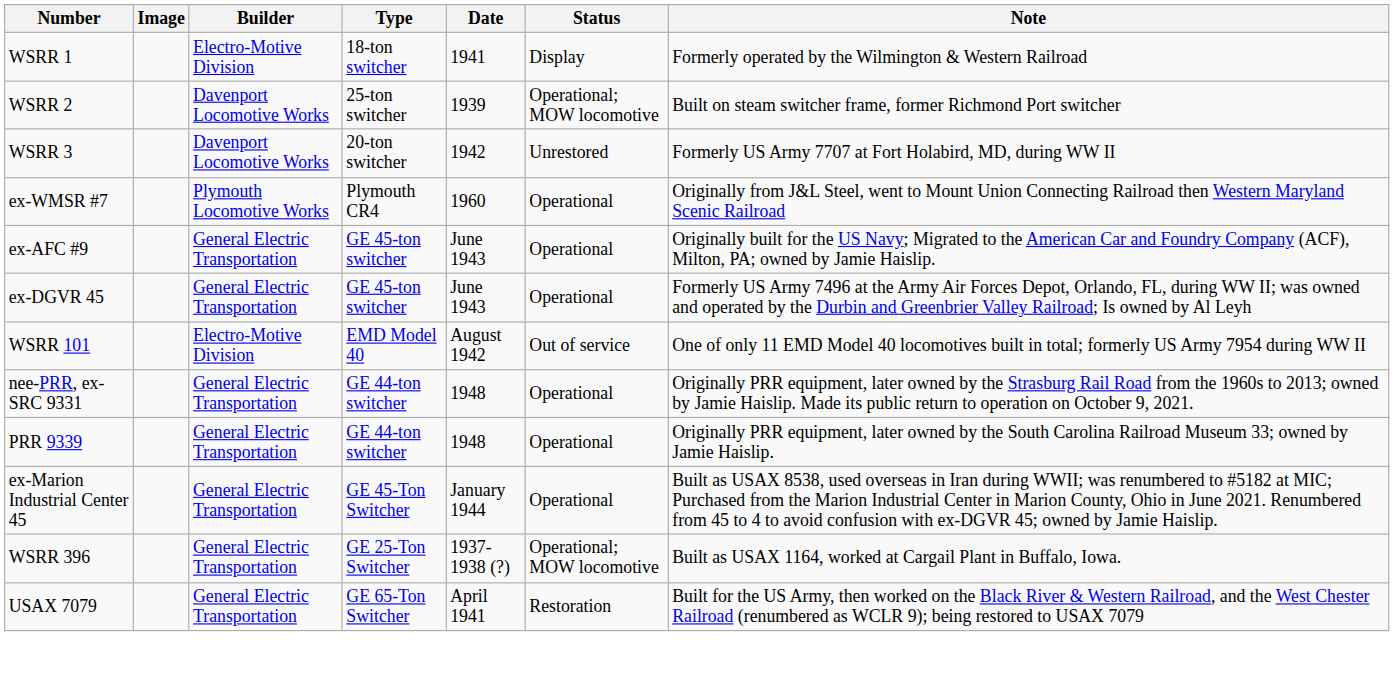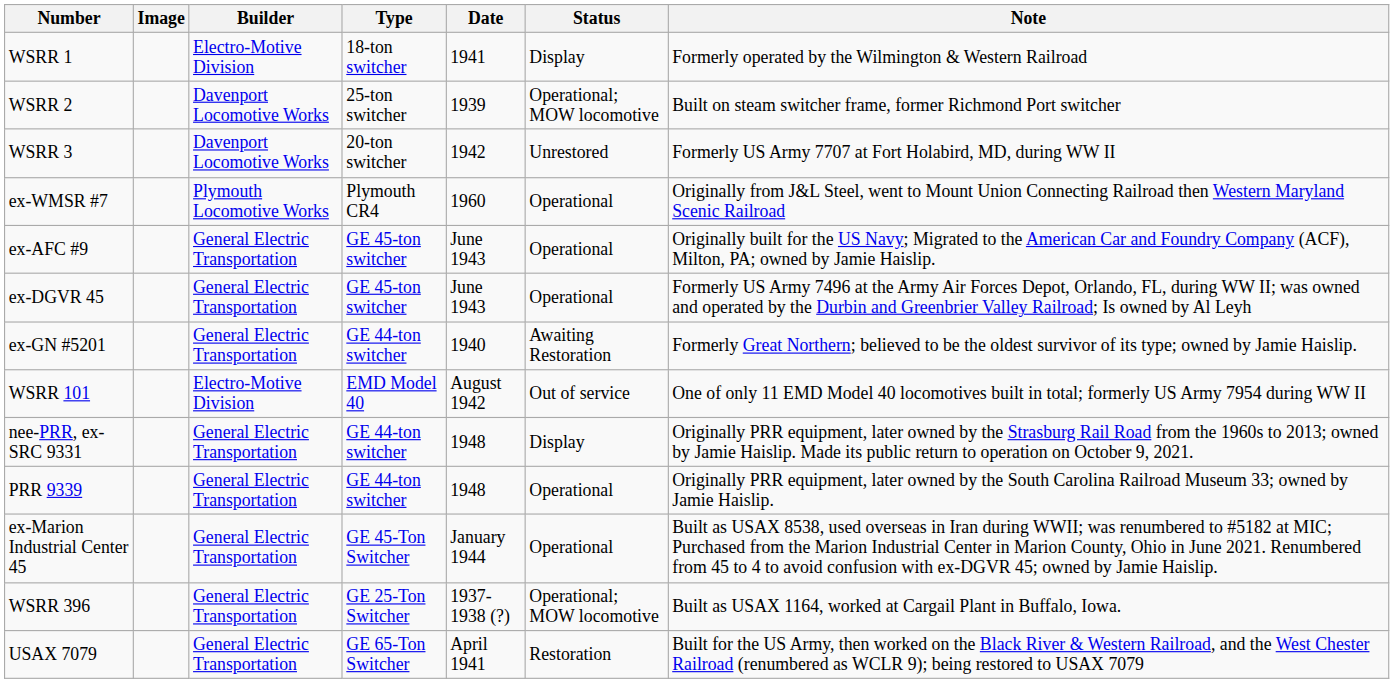 <table class="wikitable">
 <tr>
 <th>Number</th>
 <th>Image</th>
 <th>Builder</th>
 <th>Type</th>
 <th>Date</th>
 <th>Status</th>
 <th>Note</th>
 </tr>
 <tr>
 <td>WSRR 1</td>
 <td></td>
 <td><a href='#'>Electro-Motive Division</a></td>
 <td>18-ton <a href='#'>switcher</a></td>
 <td>1941</td>
 <td>Display</td>
 <td>Formerly operated by the Wilmington & Western Railroad</td>
 </tr>
 <tr>
 <td>WSRR 2</td>
 <td></td>
 <td><a href='#'>Davenport Locomotive Works</a></td>
 <td>25-ton switcher</td>
 <td>1939</td>
 <td>Operational; MOW locomotive</td>
 <td>Built on steam switcher frame, former Richmond Port switcher</td>
 </tr>
 <tr>
 <td>WSRR 3</td>
 <td></td>
 <td><a href='#'>Davenport Locomotive Works</a></td>
 <td>20-ton switcher</td>
 <td>1942</td>
 <td>Unrestored</td>
 <td>Formerly US Army 7707 at Fort Holabird, MD, during WW II</td>
 </tr>
 <tr>
 <td>ex-WMSR #7</td>
 <td></td>
 <td><a href='#'>Plymouth Locomotive Works</a></td>
 <td>Plymouth CR4</td>
 <td>1960</td>
 <td>Operational</td>
 <td>Originally from J&L Steel, went to Mount Union Connecting Railroad then <a href='#'>Western Maryland Scenic Railroad</a></td>
 </tr>
 <tr>
 <td>ex-AFC #9</td>
 <td></td>
 <td><a href='#'>General Electric Transportation</a></td>
 <td><a href='#'>GE 45-ton switcher</a></td>
 <td>June 1943</td>
 <td>Operational</td>
 <td>Originally built for the <a href='#'>US Navy</a>; Migrated to the <a href='#'>American Car and Foundry Company</a> (ACF), Milton, PA; owned by Jamie Haislip.</td>
 </tr>
 <tr>
 <td>ex-DGVR 45</td>
 <td></td>
 <td><a href='#'>General Electric Transportation</a></td>
 <td><a href='#'>GE 45-ton switcher</a></td>
 <td>June 1943</td>
 <td>Operational</td>
 <td>Formerly US Army 7496 at the Army Air Forces Depot, Orlando, FL, during WW II; was owned and operated by the <a href='#'>Durbin and Greenbrier Valley Railroad</a>; Is owned by Al Leyh</td>
 </tr>
 <tr>
+<td>ex-GN #5201</td>
+<td></td>
+<td><a href='#'>General Electric Transportation</a></td>
+<td><a href='#'>GE 44-ton switcher</a></td>
+<td>1940</td>
+<td>Awaiting Restoration</td>
+<td>Formerly <a href='#'>Great Northern</a>; believed to be the oldest survivor of its type; owned by Jamie Haislip.</td>
+</tr>
+<tr>
 <td>WSRR <a href='#'>101</a></td>
 <td></td>
 <td><a href='#'>Electro-Motive Division</a></td>
 <td><a href='#'>EMD Model 40</a></td>
 <td>August 1942</td>
 <td>Out of service</td>
 <td>One of only 11 EMD Model 40 locomotives built in total; formerly US Army 7954 during WW II</td>
 </tr>
 <tr>
 <td>nee-<a href='#'>PRR</a>, ex- SRC 9331</td>
 <td></td>
 <td><a href='#'>General Electric Transportation</a></td>
 <td><a href='#'>GE 44-ton switcher</a></td>
 <td>1948</td>
-<td>Operational</td>
+<td>Display</td>
 <td>Originally PRR equipment, later owned by the <a href='#'>Strasburg Rail Road</a> from the 1960s to 2013; owned by Jamie Haislip. Made its public return to operation on October 9, 2021.</td>
 </tr>
 <tr>
 <td>PRR <a href='#'>9339</a></td>
 <td></td>
 <td><a href='#'>General Electric Transportation</a></td>
 <td><a href='#'>GE 44-ton switcher</a></td>
 <td>1948</td>
 <td>Operational</td>
 <td>Originally PRR equipment, later owned by the South Carolina Railroad Museum 33; owned by Jamie Haislip.</td>
 </tr>
 <tr>
 <td>ex-Marion Industrial Center 45</td>
 <td></td>
 <td><a href='#'>General Electric Transportation</a></td>
 <td><a href='#'>GE 45-Ton Switcher</a></td>
 <td>January 1944</td>
 <td>Operational</td>
 <td>Built as USAX 8538, used overseas in Iran during WWII; was renumbered to #5182 at MIC; Purchased from the Marion Industrial Center in Marion County, Ohio in June 2021. Renumbered from 45 to 4 to avoid confusion with ex-DGVR 45; owned by Jamie Haislip.</td>
 </tr>
 <tr>
 <td>WSRR 396</td>
 <td></td>
 <td><a href='#'>General Electric Transportation</a></td>
 <td><a href='#'>GE 25-Ton Switcher</a></td>
 <td>1937-1938 (?)</td>
 <td>Operational; MOW locomotive</td>
 <td>Built as USAX 1164, worked at Cargail Plant in Buffalo, Iowa.</td>
 </tr>
 <tr>
 <td>USAX 7079</td>
 <td></td>
 <td><a href='#'>General Electric Transportation</a></td>
 <td><a href='#'>GE 65-Ton Switcher</a></td>
 <td>April 1941</td>
 <td>Restoration</td>
 <td>Built for the US Army, then worked on the <a href='#'>Black River & Western Railroad</a>, and the <a href='#'>West Chester Railroad</a> (renumbered as WCLR 9); being restored to USAX 7079</td>
 </tr>
 </table>
